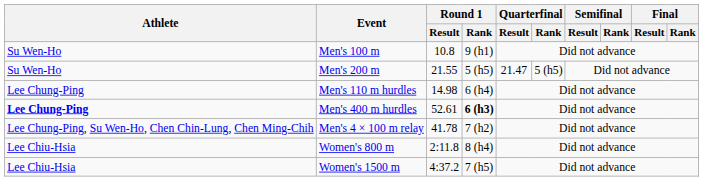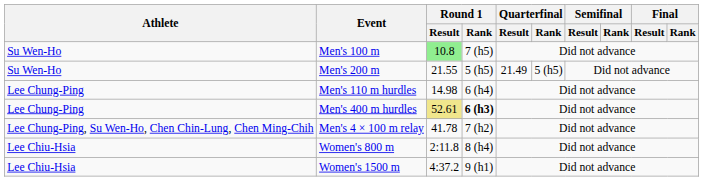 <table class="wikitable" style="font-size:90%; text-align:center">
 <tr>
 <th rowspan="2">Athlete</th>
 <th rowspan="2">Event</th>
 <th colspan="2">Round 1</th>
 <th colspan="2">Quarterfinal</th>
 <th colspan="2">Semifinal</th>
 <th colspan="2">Final</th>
 </tr>
 <tr style="font-size:95%">
 <th>Result</th>
 <th>Rank</th>
 <th>Result</th>
 <th>Rank</th>
 <th>Result</th>
 <th>Rank</th>
 <th>Result</th>
 <th>Rank</th>
 </tr>
 <tr>
 <td align="left"><a href='#'>Su Wen-Ho</a></td>
 <td align="left"><a href='#'>Men's 100 m</a></td>
-<td>10.8</td>
-<td>9 (h1)</td>
+<td style="background: lightgreen;">10.8</td>
+<td>7 (h5)</td>
 <td colspan="6">Did not advance</td>
 </tr>
 <tr>
 <td align="left"><a href='#'>Su Wen-Ho</a></td>
 <td align="left"><a href='#'>Men's 200 m</a></td>
 <td>21.55</td>
 <td>5 (h5)</td>
-<td>21.47</td>
+<td>21.49</td>
 <td>5 (h5)</td>
 <td colspan="4">Did not advance</td>
 </tr>
 <tr>
 <td align="left"><a href='#'>Lee Chung-Ping</a></td>
 <td align="left"><a href='#'>Men's 110 m hurdles</a></td>
 <td>14.98</td>
 <td>6 (h4)</td>
 <td colspan="6">Did not advance</td>
 </tr>
 <tr>
-<td align="left"><strong><a href='#'>Lee Chung-Ping</a></strong></td>
+<td align="left"><a href='#'>Lee Chung-Ping</a></td>
 <td align="left"><a href='#'>Men's 400 m hurdles</a></td>
-<td>52.61</td>
+<td style="background: khaki;">52.61</td>
 <td><strong>6 (h3)</strong></td>
 <td colspan="6">Did not advance</td>
 </tr>
 <tr>
 <td align="left"><a href='#'>Lee Chung-Ping</a>, <a href='#'>Su Wen-Ho</a>, <a href='#'>Chen Chin-Lung</a>, <a href='#'>Chen Ming-Chih</a></td>
 <td align="left"><a href='#'>Men's 4 × 100 m relay</a></td>
 <td>41.78</td>
 <td>7 (h2)</td>
 <td colspan="6">Did not advance</td>
 </tr>
 <tr>
 <td align="left"><a href='#'>Lee Chiu-Hsia</a></td>
 <td align="left"><a href='#'>Women's 800 m</a></td>
 <td>2:11.8</td>
 <td>8 (h4)</td>
 <td colspan="6">Did not advance</td>
 </tr>
 <tr>
 <td align="left"><a href='#'>Lee Chiu-Hsia</a></td>
 <td align="left"><a href='#'>Women's 1500 m</a></td>
 <td>4:37.2</td>
-<td>7 (h5)</td>
+<td>9 (h1)</td>
 <td colspan="6">Did not advance</td>
 </tr>
 </table>
